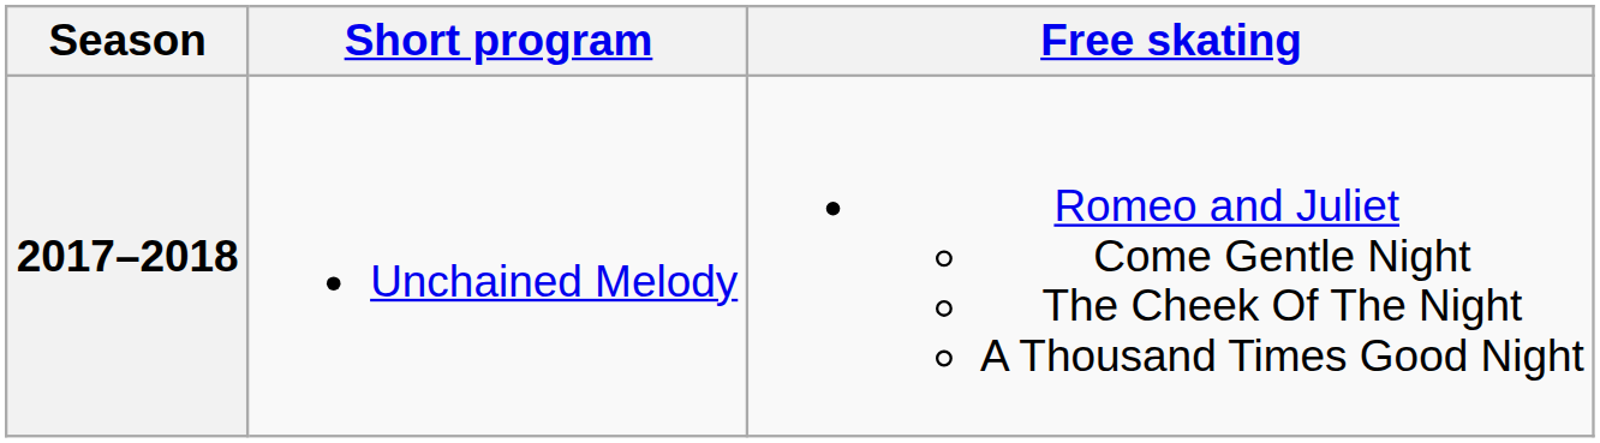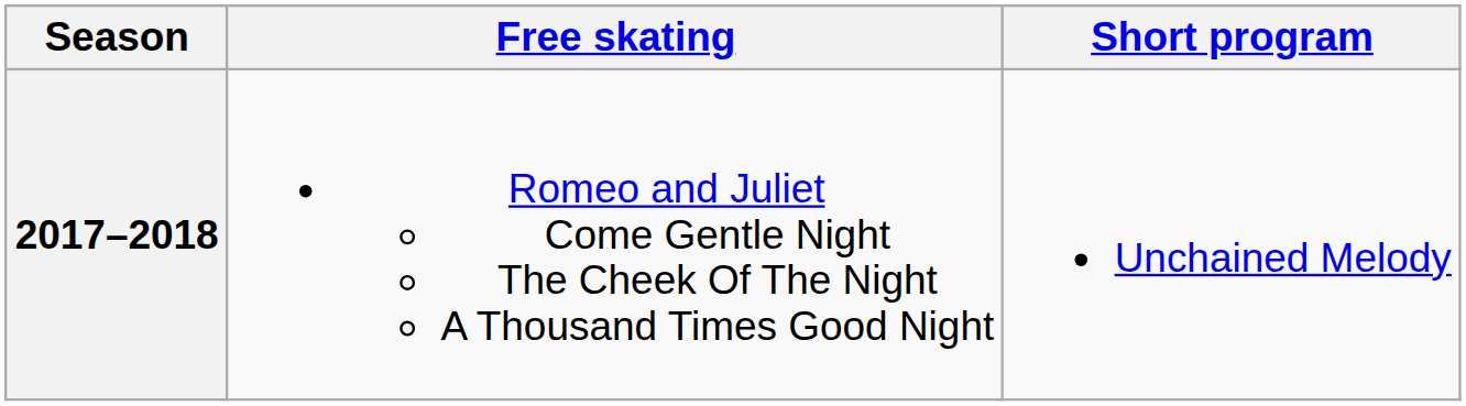 <table class=wikitable style=text-align:center>
 <tr>
 <th>Season</th>
+<th><a href='#'>Free skating</a></th>
 <th><a href='#'>Short program</a></th>
-<th><a href='#'>Free skating</a></th>
 </tr>
 <tr>
 <th>2017–2018 <br> </th>
+<td><br><ul><li><a href='#'>Romeo and Juliet</a> <br><ul><li>Come Gentle Night</li><li>The Cheek Of The Night</li><li>A Thousand Times Good Night</li></ul></li></ul></td>
 <td><br><ul><li><a href='#'>Unchained Melody</a> <br></li></ul></td>
-<td><br><ul><li><a href='#'>Romeo and Juliet</a> <br><ul><li>Come Gentle Night</li><li>The Cheek Of The Night</li><li>A Thousand Times Good Night</li></ul></li></ul></td>
 </tr>
 </table>
